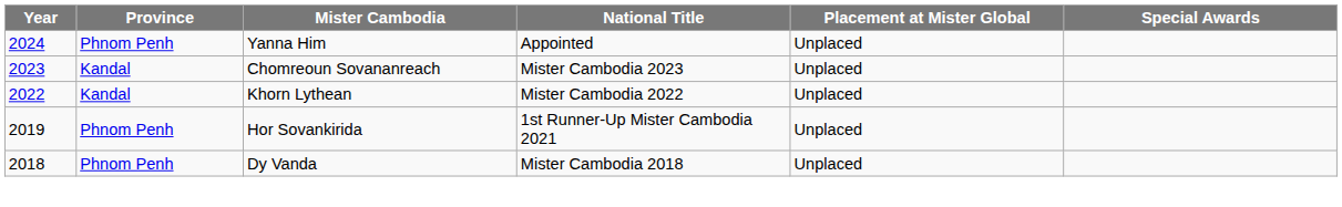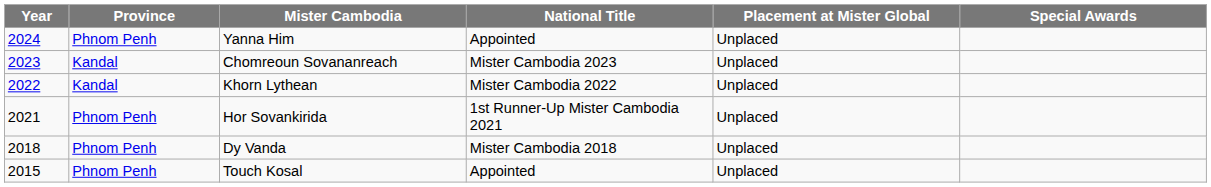 <table class="wikitable " style="font-size: 95%;">
 <tr>
 <th width="60" style="background-color:#787878;color:#FFFFFF;">Year</th>
 <th width="150" style="background-color:#787878;color:#FFFFFF;">Province</th>
 <th width="250" style="background-color:#787878;color:#FFFFFF;">Mister Cambodia</th>
 <th width="250" style="background-color:#787878;color:#FFFFFF;">National Title</th>
 <th width="250" style="background-color:#787878;color:#FFFFFF;">Placement at Mister Global</th>
 <th width="250" style="background-color:#787878;color:#FFFFFF;">Special Awards</th>
 </tr>
 <tr>
 <td><a href='#'>2024</a></td>
 <td><a href='#'>Phnom Penh</a></td>
 <td>Yanna Him</td>
 <td>Appointed</td>
 <td>Unplaced</td>
 <td></td>
 </tr>
 <tr>
 <td><a href='#'>2023</a></td>
 <td><a href='#'>Kandal</a></td>
 <td>Chomreoun Sovananreach</td>
 <td>Mister Cambodia 2023</td>
 <td>Unplaced</td>
 <td></td>
 </tr>
 <tr>
 <td><a href='#'>2022</a></td>
 <td><a href='#'>Kandal</a></td>
 <td>Khorn Lythean</td>
 <td>Mister Cambodia 2022</td>
 <td>Unplaced</td>
 <td></td>
 </tr>
 <tr>
-<td>2019</td>
+<td>2021</td>
 <td><a href='#'>Phnom Penh</a></td>
 <td>Hor Sovankirida</td>
 <td>1st Runner-Up Mister Cambodia 2021</td>
 <td>Unplaced</td>
 <td></td>
 </tr>
 <tr>
 <td>2018</td>
 <td><a href='#'>Phnom Penh</a></td>
 <td>Dy Vanda</td>
 <td>Mister Cambodia 2018</td>
 <td>Unplaced</td>
 <td></td>
 </tr>
+<tr>
+<td>2015</td>
+<td><a href='#'>Phnom Penh</a></td>
+<td>Touch Kosal</td>
+<td>Appointed</td>
+<td>Unplaced</td>
+<td></td>
+</tr>
 </table>
